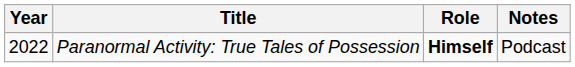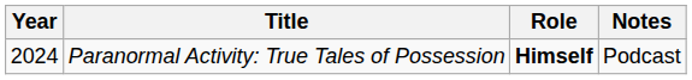 <table class="wikitable sortable">
 <tr>
 <th>Year</th>
 <th>Title</th>
 <th>Role</th>
 <th class="unsortable">Notes</th>
 </tr>
 <tr>
-<td>2022</td>
+<td>2024</td>
 <td><em>Paranormal Activity: True Tales of Possession</em></td>
 <td><strong>Himself</strong></td>
 <td>Podcast</td>
 </tr>
 </table>
